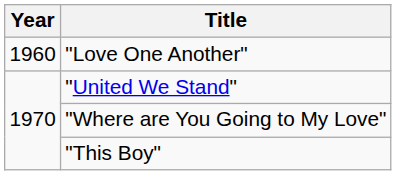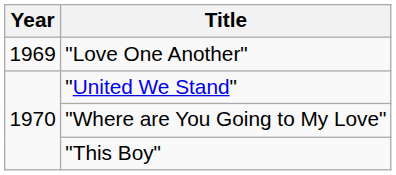 <table class="wikitable">
 <tr>
 <th>Year</th>
 <th>Title</th>
 </tr>
 <tr>
-<td>1960</td>
+<td>1969</td>
 <td>"Love One Another"</td>
 </tr>
 <tr>
 <td rowspan="3">1970</td>
 <td>"<a href='#'>United We Stand</a>"</td>
 </tr>
 <tr>
 <td>"Where are You Going to My Love"</td>
 </tr>
 <tr>
 <td>"This Boy"</td>
 </tr>
 </table>
